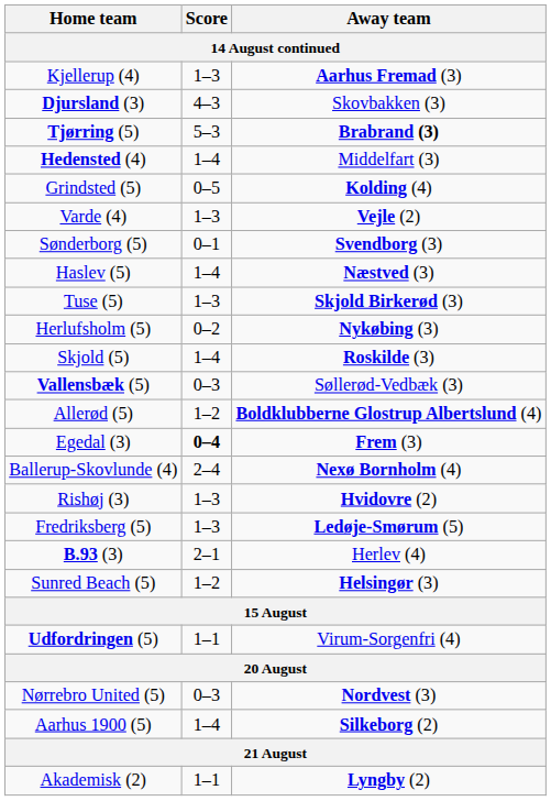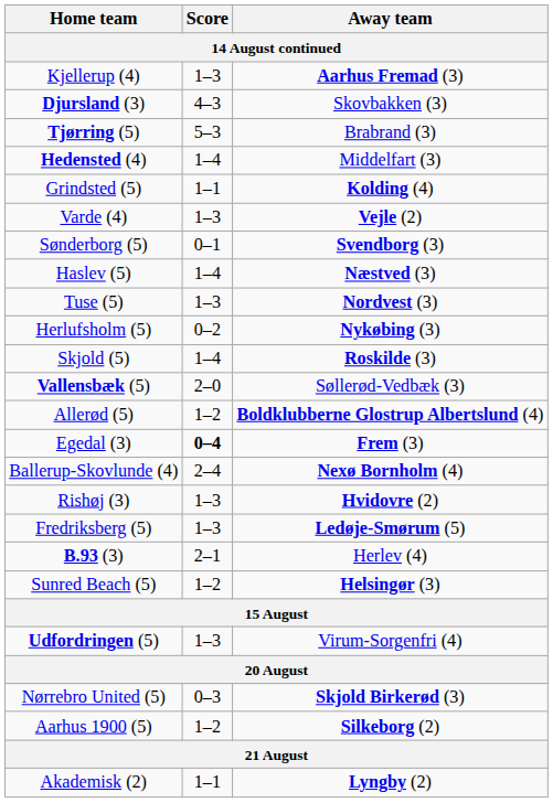 <table class="wikitable" style="text-align: center">
 <tr>
 <th>Home team</th>
 <th>Score</th>
 <th>Away team</th>
 </tr>
 <tr>
 <th colspan="4" align="center"><small>14 August continued</small></th>
 </tr>
 <tr>
 <td><a href='#'>Kjellerup</a> (4)</td>
 <td>1–3</td>
 <td><strong><a href='#'>Aarhus Fremad</a></strong> (3)</td>
 </tr>
 <tr>
 <td><strong><a href='#'>Djursland</a></strong> (3)</td>
 <td>4–3</td>
 <td><a href='#'>Skovbakken</a> (3)</td>
 </tr>
 <tr>
 <td><strong><a href='#'>Tjørring</a></strong> (5)</td>
 <td>5–3</td>
-<td><strong><a href='#'>Brabrand</a> (3)</strong></td>
+<td><a href='#'>Brabrand</a> (3)</td>
 </tr>
 <tr>
 <td><strong><a href='#'>Hedensted</a></strong> (4)</td>
 <td>1–4</td>
 <td><a href='#'>Middelfart</a> (3)</td>
 </tr>
 <tr>
 <td><a href='#'>Grindsted</a> (5)</td>
-<td>0–5</td>
+<td>1–1 </td>
 <td><strong><a href='#'>Kolding</a></strong> (4)</td>
 </tr>
 <tr>
 <td><a href='#'>Varde</a> (4)</td>
 <td>1–3</td>
 <td><strong><a href='#'>Vejle</a></strong> (2)</td>
 </tr>
 <tr>
 <td><a href='#'>Sønderborg</a> (5)</td>
 <td>0–1</td>
 <td><strong><a href='#'>Svendborg</a></strong> (3)</td>
 </tr>
 <tr>
 <td><a href='#'>Haslev</a> (5)</td>
 <td>1–4</td>
 <td><strong><a href='#'>Næstved</a></strong> (3)</td>
 </tr>
 <tr>
 <td><a href='#'>Tuse</a> (5)</td>
 <td>1–3</td>
-<td><strong><a href='#'>Skjold Birkerød</a></strong> (3)</td>
+<td><strong><a href='#'>Nordvest</a></strong> (3)</td>
 </tr>
 <tr>
 <td><a href='#'>Herlufsholm</a> (5)</td>
 <td>0–2</td>
 <td><strong><a href='#'>Nykøbing</a></strong> (3)</td>
 </tr>
 <tr>
 <td><a href='#'>Skjold</a> (5)</td>
 <td>1–4</td>
 <td><strong><a href='#'>Roskilde</a></strong> (3)</td>
 </tr>
 <tr>
 <td><strong><a href='#'>Vallensbæk</a></strong> (5)</td>
-<td>0–3</td>
+<td>2–0</td>
 <td><a href='#'>Søllerød-Vedbæk</a> (3)</td>
 </tr>
 <tr>
 <td><a href='#'>Allerød</a> (5)</td>
 <td>1–2</td>
 <td><strong><a href='#'>Boldklubberne Glostrup Albertslund</a></strong> (4)</td>
 </tr>
 <tr>
 <td><a href='#'>Egedal</a> (3)</td>
 <td><strong>0–4</strong></td>
 <td><strong><a href='#'>Frem</a></strong> (3)</td>
 </tr>
 <tr>
 <td><a href='#'>Ballerup-Skovlunde</a> (4)</td>
 <td>2–4</td>
 <td><strong><a href='#'>Nexø Bornholm</a></strong> (4)</td>
 </tr>
 <tr>
 <td><a href='#'>Rishøj</a> (3)</td>
 <td>1–3</td>
 <td><strong><a href='#'>Hvidovre</a></strong> (2)</td>
 </tr>
 <tr>
 <td><a href='#'>Fredriksberg</a> (5)</td>
 <td>1–3</td>
 <td><strong><a href='#'>Ledøje-Smørum</a></strong> (5)</td>
 </tr>
 <tr>
 <td><strong><a href='#'>B.93</a></strong> (3)</td>
 <td>2–1</td>
 <td><a href='#'>Herlev</a> (4)</td>
 </tr>
 <tr>
 <td><a href='#'>Sunred Beach</a> (5)</td>
 <td>1–2</td>
 <td><strong><a href='#'>Helsingør</a></strong> (3)</td>
 </tr>
 <tr>
 <th colspan="4" align="center"><small>15 August</small></th>
 </tr>
 <tr>
 <td><strong><a href='#'>Udfordringen</a></strong> (5)</td>
-<td>1–1 </td>
+<td>1–3</td>
 <td><a href='#'>Virum-Sorgenfri</a> (4)</td>
 </tr>
 <tr>
 <th colspan="4" align="center"><small>20 August</small></th>
 </tr>
 <tr>
 <td><a href='#'>Nørrebro United</a> (5)</td>
 <td>0–3</td>
-<td><strong><a href='#'>Nordvest</a></strong> (3)</td>
+<td><strong><a href='#'>Skjold Birkerød</a></strong> (3)</td>
 </tr>
 <tr>
 <td><a href='#'>Aarhus 1900</a> (5)</td>
-<td>1–4</td>
+<td>1–2</td>
 <td><strong><a href='#'>Silkeborg</a></strong> (2)</td>
 </tr>
 <tr>
 <th colspan="4" align="center"><small>21 August</small></th>
 </tr>
 <tr>
 <td><a href='#'>Akademisk</a> (2)</td>
 <td>1–1 </td>
 <td><strong><a href='#'>Lyngby</a></strong> (2)</td>
 </tr>
 </table>
